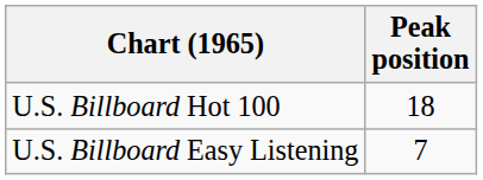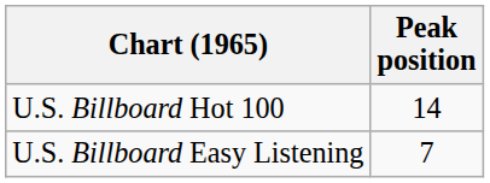 <table class="wikitable sortable">
 <tr>
 <th align="left">Chart (1965)</th>
 <th align="center">Peak<br>position</th>
 </tr>
 <tr>
 <td align="left">U.S. <em>Billboard</em> Hot 100</td>
-<td align="center">18</td>
+<td align="center">14</td>
 </tr>
 <tr>
 <td align="left">U.S. <em>Billboard</em> Easy Listening</td>
 <td align="center">7</td>
 </tr>
 </table>
